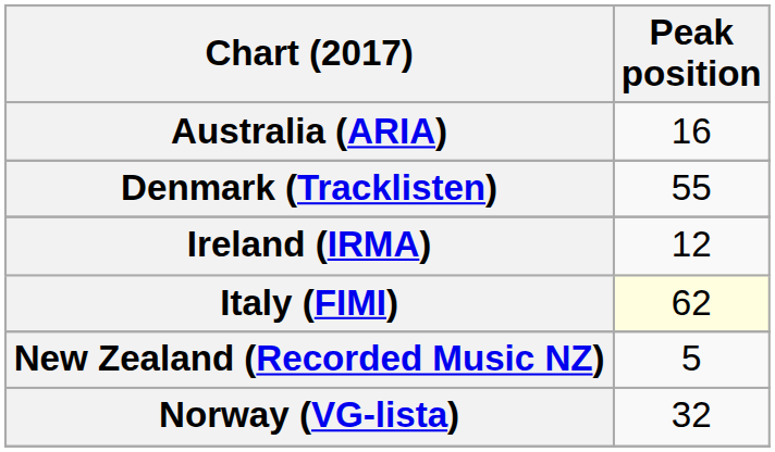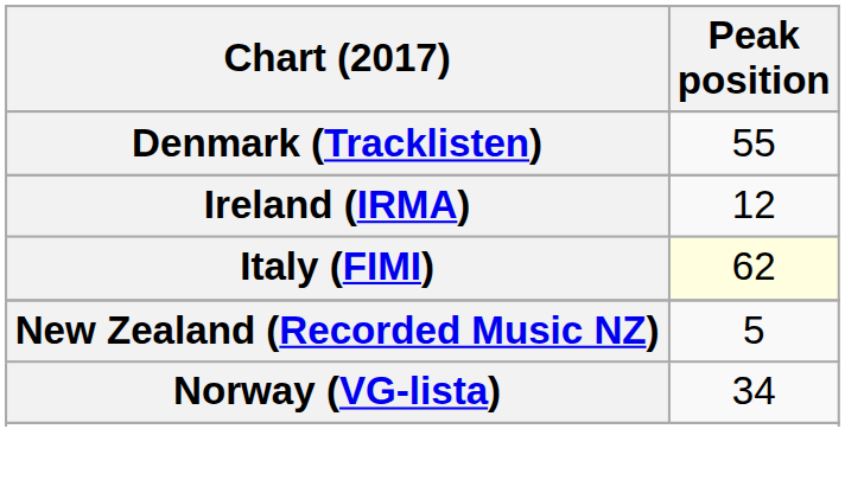 <table class="wikitable sortable plainrowheaders" style="text-align:center">
 <tr>
 <th scope="col">Chart (2017)</th>
 <th scope="col">Peak<br> position</th>
-</tr>
-<tr>
-<th scope="row">Australia (<a href='#'>ARIA</a>)</th>
-<td>16</td>
 </tr>
 <tr>
 </tr>
 <tr>
 </tr>
 <tr>
 </tr>
 <tr>
 <th scope="row">Denmark (<a href='#'>Tracklisten</a>)</th>
 <td>55</td>
 </tr>
 <tr>
 </tr>
 <tr>
 </tr>
 <tr>
 </tr>
 <tr>
 <th scope="row">Ireland (<a href='#'>IRMA</a>)</th>
 <td>12</td>
 </tr>
 <tr>
 <th scope="row">Italy (<a href='#'>FIMI</a>)</th>
 <td style="background: lightyellow;">62</td>
 </tr>
 <tr>
 </tr>
 <tr>
 <th scope="row">New Zealand (<a href='#'>Recorded Music NZ</a>)</th>
 <td>5</td>
 </tr>
 <tr>
 <th scope="row">Norway (<a href='#'>VG-lista</a>)</th>
-<td>32</td>
+<td>34</td>
 </tr>
 <tr>
 </tr>
 <tr>
 </tr>
 <tr>
 </tr>
 <tr>
 </tr>
 <tr>
 </tr>
 <tr>
 </tr>
 <tr>
 </tr>
 <tr>
 </tr>
 <tr>
 </tr>
 </table>
